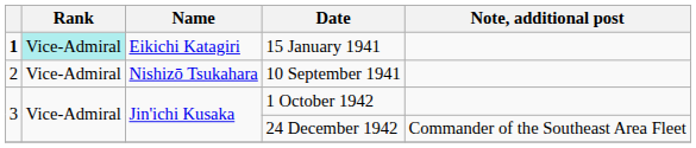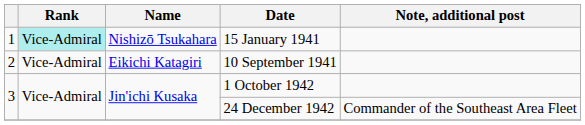 <table class=wikitable>
 <tr>
 <th></th>
 <th>Rank</th>
 <th>Name</th>
 <th>Date</th>
 <th>Note, additional post</th>
 </tr>
 <tr>
-<td><strong>1</strong></td>
+<td>1</td>
 <td style="background: paleturquoise;">Vice-Admiral</td>
-<td><a href='#'>Eikichi Katagiri</a></td>
+<td><a href='#'>Nishizō Tsukahara</a></td>
 <td>15 January 1941</td>
 <td></td>
 </tr>
 <tr>
 <td>2</td>
 <td>Vice-Admiral</td>
-<td><a href='#'>Nishizō Tsukahara</a></td>
+<td><a href='#'>Eikichi Katagiri</a></td>
 <td>10 September 1941</td>
 <td></td>
 </tr>
 <tr>
 <td rowspan="2">3</td>
 <td rowspan="2">Vice-Admiral</td>
 <td rowspan="2"><a href='#'>Jin'ichi Kusaka</a></td>
 <td>1 October 1942</td>
 <td></td>
 </tr>
 <tr>
 <td>24 December 1942</td>
 <td>Commander of the Southeast Area Fleet</td>
 </tr>
 <tr>
 </tr>
 </table>
